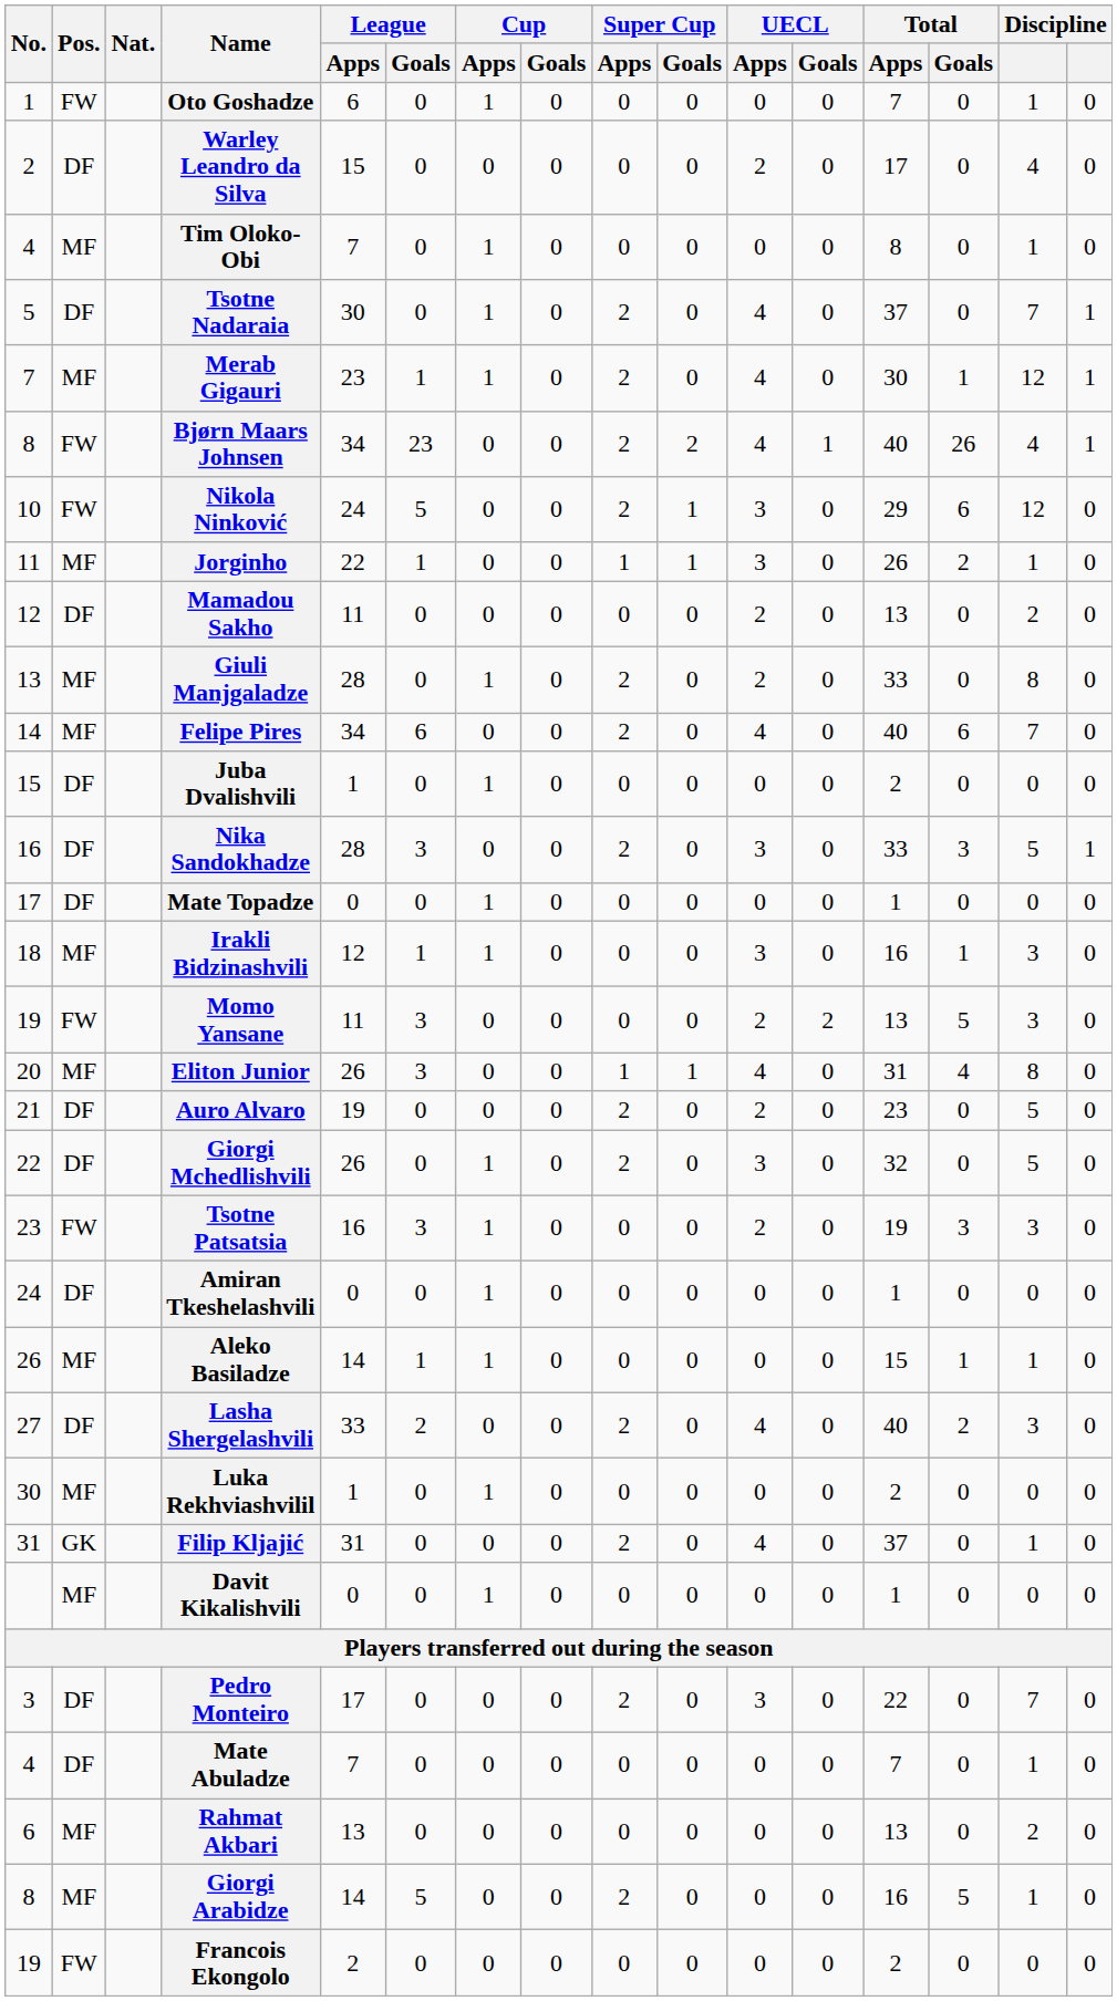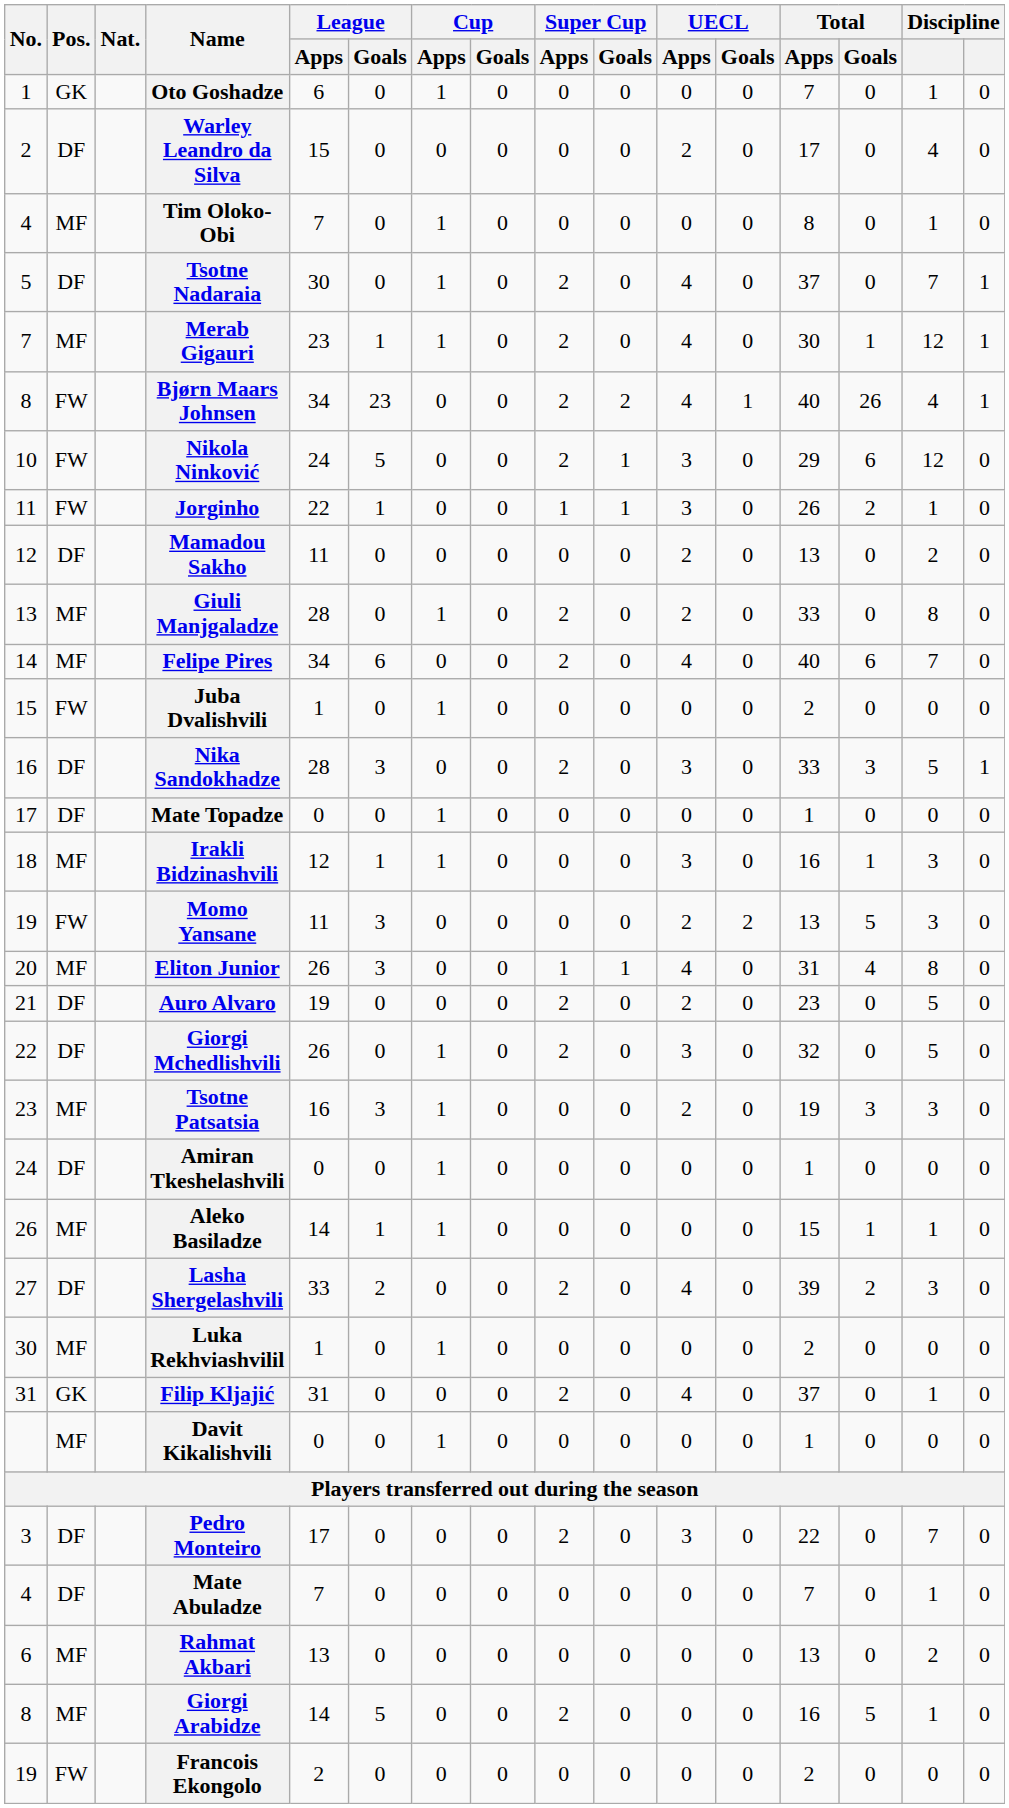 <table class="wikitable plainrowheaders sortable" style="text-align:center">
 <tr>
 <th rowspan="2" width="40">No.</th>
 <th rowspan="2" width="40">Pos.</th>
 <th rowspan="2" width="70">Nat.</th>
 <th rowspan="2" width="176" scope="col">Name</th>
 <th colspan="2" width="90"><a href='#'>League</a></th>
 <th colspan="2" width="90"><a href='#'>Cup</a></th>
 <th colspan="2" width="90"><a href='#'>Super Cup</a></th>
 <th colspan="2" width="90"><a href='#'>UECL</a></th>
 <th colspan="2" width="90">Total</th>
 <th colspan="2" width="90">Discipline</th>
 </tr>
 <tr>
 <th scope="col">Apps</th>
 <th scope="col">Goals</th>
 <th scope="col">Apps</th>
 <th scope="col">Goals</th>
 <th scope="col">Apps</th>
 <th scope="col">Goals</th>
 <th scope="col">Apps</th>
 <th scope="col">Goals</th>
 <th scope="col">Apps</th>
 <th scope="col">Goals</th>
 <th scope="col"></th>
 <th scope="col"></th>
 </tr>
 <tr>
 <td>1</td>
-<td>FW</td>
+<td>GK</td>
 <td align="left"></td>
 <th scope="row">Oto Goshadze</th>
 <td>6</td>
 <td>0</td>
 <td>1</td>
 <td>0</td>
 <td>0</td>
 <td>0</td>
 <td>0</td>
 <td>0</td>
 <td>7</td>
 <td>0</td>
 <td>1</td>
 <td>0</td>
 </tr>
 <tr>
 <td>2</td>
 <td>DF</td>
 <td align="left"></td>
 <th scope="row"><a href='#'>Warley Leandro da Silva</a></th>
 <td>15</td>
 <td>0</td>
 <td>0</td>
 <td>0</td>
 <td>0</td>
 <td>0</td>
 <td>2</td>
 <td>0</td>
 <td>17</td>
 <td>0</td>
 <td>4</td>
 <td>0</td>
 </tr>
 <tr>
 <td>4</td>
 <td>MF</td>
 <td align="left"></td>
 <th scope="row">Tim Oloko-Obi</th>
 <td>7</td>
 <td>0</td>
 <td>1</td>
 <td>0</td>
 <td>0</td>
 <td>0</td>
 <td>0</td>
 <td>0</td>
 <td>8</td>
 <td>0</td>
 <td>1</td>
 <td>0</td>
 </tr>
 <tr>
 <td>5</td>
 <td>DF</td>
 <td align="left"></td>
 <th scope="row"><a href='#'>Tsotne Nadaraia</a></th>
 <td>30</td>
 <td>0</td>
 <td>1</td>
 <td>0</td>
 <td>2</td>
 <td>0</td>
 <td>4</td>
 <td>0</td>
 <td>37</td>
 <td>0</td>
 <td>7</td>
 <td>1</td>
 </tr>
 <tr>
 <td>7</td>
 <td>MF</td>
 <td align="left"></td>
 <th scope="row"><a href='#'>Merab Gigauri</a></th>
 <td>23</td>
 <td>1</td>
 <td>1</td>
 <td>0</td>
 <td>2</td>
 <td>0</td>
 <td>4</td>
 <td>0</td>
 <td>30</td>
 <td>1</td>
 <td>12</td>
 <td>1</td>
 </tr>
 <tr>
 <td>8</td>
 <td>FW</td>
 <td align="left"></td>
 <th scope="row"><a href='#'>Bjørn Maars Johnsen</a></th>
 <td>34</td>
 <td>23</td>
 <td>0</td>
 <td>0</td>
 <td>2</td>
 <td>2</td>
 <td>4</td>
 <td>1</td>
 <td>40</td>
 <td>26</td>
 <td>4</td>
 <td>1</td>
 </tr>
 <tr>
 <td>10</td>
 <td>FW</td>
 <td align="left"></td>
 <th scope="row"><a href='#'>Nikola Ninković</a></th>
 <td>24</td>
 <td>5</td>
 <td>0</td>
 <td>0</td>
 <td>2</td>
 <td>1</td>
 <td>3</td>
 <td>0</td>
 <td>29</td>
 <td>6</td>
 <td>12</td>
 <td>0</td>
 </tr>
 <tr>
 <td>11</td>
-<td>MF</td>
+<td>FW</td>
 <td align="left"></td>
 <th scope="row"><a href='#'>Jorginho</a></th>
 <td>22</td>
 <td>1</td>
 <td>0</td>
 <td>0</td>
 <td>1</td>
 <td>1</td>
 <td>3</td>
 <td>0</td>
 <td>26</td>
 <td>2</td>
 <td>1</td>
 <td>0</td>
 </tr>
 <tr>
 <td>12</td>
 <td>DF</td>
 <td align="left"></td>
 <th scope="row"><a href='#'>Mamadou Sakho</a></th>
 <td>11</td>
 <td>0</td>
 <td>0</td>
 <td>0</td>
 <td>0</td>
 <td>0</td>
 <td>2</td>
 <td>0</td>
 <td>13</td>
 <td>0</td>
 <td>2</td>
 <td>0</td>
 </tr>
 <tr>
 <td>13</td>
 <td>MF</td>
 <td align="left"></td>
 <th scope="row"><a href='#'>Giuli Manjgaladze</a></th>
 <td>28</td>
 <td>0</td>
 <td>1</td>
 <td>0</td>
 <td>2</td>
 <td>0</td>
 <td>2</td>
 <td>0</td>
 <td>33</td>
 <td>0</td>
 <td>8</td>
 <td>0</td>
 </tr>
 <tr>
 <td>14</td>
 <td>MF</td>
 <td align="left"></td>
 <th scope="row"><a href='#'>Felipe Pires</a></th>
 <td>34</td>
 <td>6</td>
 <td>0</td>
 <td>0</td>
 <td>2</td>
 <td>0</td>
 <td>4</td>
 <td>0</td>
 <td>40</td>
 <td>6</td>
 <td>7</td>
 <td>0</td>
 </tr>
 <tr>
 <td>15</td>
-<td>DF</td>
+<td>FW</td>
 <td align="left"></td>
 <th scope="row">Juba Dvalishvili</th>
 <td>1</td>
 <td>0</td>
 <td>1</td>
 <td>0</td>
 <td>0</td>
 <td>0</td>
 <td>0</td>
 <td>0</td>
 <td>2</td>
 <td>0</td>
 <td>0</td>
 <td>0</td>
 </tr>
 <tr>
 <td>16</td>
 <td>DF</td>
 <td align="left"></td>
 <th scope="row"><a href='#'>Nika Sandokhadze</a></th>
 <td>28</td>
 <td>3</td>
 <td>0</td>
 <td>0</td>
 <td>2</td>
 <td>0</td>
 <td>3</td>
 <td>0</td>
 <td>33</td>
 <td>3</td>
 <td>5</td>
 <td>1</td>
 </tr>
 <tr>
 <td>17</td>
 <td>DF</td>
 <td align="left"></td>
 <th scope="row">Mate Topadze</th>
 <td>0</td>
 <td>0</td>
 <td>1</td>
 <td>0</td>
 <td>0</td>
 <td>0</td>
 <td>0</td>
 <td>0</td>
 <td>1</td>
 <td>0</td>
 <td>0</td>
 <td>0</td>
 </tr>
 <tr>
 <td>18</td>
 <td>MF</td>
 <td align="left"></td>
 <th scope="row"><a href='#'>Irakli Bidzinashvili</a></th>
 <td>12</td>
 <td>1</td>
 <td>1</td>
 <td>0</td>
 <td>0</td>
 <td>0</td>
 <td>3</td>
 <td>0</td>
 <td>16</td>
 <td>1</td>
 <td>3</td>
 <td>0</td>
 </tr>
 <tr>
 <td>19</td>
 <td>FW</td>
 <td align="left"></td>
 <th scope="row"><a href='#'>Momo Yansane</a></th>
 <td>11</td>
 <td>3</td>
 <td>0</td>
 <td>0</td>
 <td>0</td>
 <td>0</td>
 <td>2</td>
 <td>2</td>
 <td>13</td>
 <td>5</td>
 <td>3</td>
 <td>0</td>
 </tr>
 <tr>
 <td>20</td>
 <td>MF</td>
 <td align="left"></td>
 <th scope="row"><a href='#'>Eliton Junior</a></th>
 <td>26</td>
 <td>3</td>
 <td>0</td>
 <td>0</td>
 <td>1</td>
 <td>1</td>
 <td>4</td>
 <td>0</td>
 <td>31</td>
 <td>4</td>
 <td>8</td>
 <td>0</td>
 </tr>
 <tr>
 <td>21</td>
 <td>DF</td>
 <td align="left"></td>
 <th scope="row"><a href='#'>Auro Alvaro</a></th>
 <td>19</td>
 <td>0</td>
 <td>0</td>
 <td>0</td>
 <td>2</td>
 <td>0</td>
 <td>2</td>
 <td>0</td>
 <td>23</td>
 <td>0</td>
 <td>5</td>
 <td>0</td>
 </tr>
 <tr>
 <td>22</td>
 <td>DF</td>
 <td align="left"></td>
 <th scope="row"><a href='#'>Giorgi Mchedlishvili</a></th>
 <td>26</td>
 <td>0</td>
 <td>1</td>
 <td>0</td>
 <td>2</td>
 <td>0</td>
 <td>3</td>
 <td>0</td>
 <td>32</td>
 <td>0</td>
 <td>5</td>
 <td>0</td>
 </tr>
 <tr>
 <td>23</td>
-<td>FW</td>
+<td>MF</td>
 <td align="left"></td>
 <th scope="row"><a href='#'>Tsotne Patsatsia</a></th>
 <td>16</td>
 <td>3</td>
 <td>1</td>
 <td>0</td>
 <td>0</td>
 <td>0</td>
 <td>2</td>
 <td>0</td>
 <td>19</td>
 <td>3</td>
 <td>3</td>
 <td>0</td>
 </tr>
 <tr>
 <td>24</td>
 <td>DF</td>
 <td align="left"></td>
 <th scope="row">Amiran Tkeshelashvili</th>
 <td>0</td>
 <td>0</td>
 <td>1</td>
 <td>0</td>
 <td>0</td>
 <td>0</td>
 <td>0</td>
 <td>0</td>
 <td>1</td>
 <td>0</td>
 <td>0</td>
 <td>0</td>
 </tr>
 <tr>
 <td>26</td>
 <td>MF</td>
 <td align="left"></td>
 <th scope="row">Aleko Basiladze</th>
 <td>14</td>
 <td>1</td>
 <td>1</td>
 <td>0</td>
 <td>0</td>
 <td>0</td>
 <td>0</td>
 <td>0</td>
 <td>15</td>
 <td>1</td>
 <td>1</td>
 <td>0</td>
 </tr>
 <tr>
 <td>27</td>
 <td>DF</td>
 <td align="left"></td>
 <th scope="row"><a href='#'>Lasha Shergelashvili</a></th>
 <td>33</td>
 <td>2</td>
 <td>0</td>
 <td>0</td>
 <td>2</td>
 <td>0</td>
 <td>4</td>
 <td>0</td>
-<td>40</td>
+<td>39</td>
 <td>2</td>
 <td>3</td>
 <td>0</td>
 </tr>
 <tr>
 <td>30</td>
 <td>MF</td>
 <td align="left"></td>
 <th scope="row">Luka Rekhviashvilil</th>
 <td>1</td>
 <td>0</td>
 <td>1</td>
 <td>0</td>
 <td>0</td>
 <td>0</td>
 <td>0</td>
 <td>0</td>
 <td>2</td>
 <td>0</td>
 <td>0</td>
 <td>0</td>
 </tr>
 <tr>
 <td>31</td>
 <td>GK</td>
 <td align="left"></td>
 <th scope="row"><a href='#'>Filip Kljajić</a></th>
 <td>31</td>
 <td>0</td>
 <td>0</td>
 <td>0</td>
 <td>2</td>
 <td>0</td>
 <td>4</td>
 <td>0</td>
 <td>37</td>
 <td>0</td>
 <td>1</td>
 <td>0</td>
 </tr>
 <tr>
 <td></td>
 <td>MF</td>
 <td align="left"></td>
 <th scope="row">Davit Kikalishvili</th>
 <td>0</td>
 <td>0</td>
 <td>1</td>
 <td>0</td>
 <td>0</td>
 <td>0</td>
 <td>0</td>
 <td>0</td>
 <td>1</td>
 <td>0</td>
 <td>0</td>
 <td>0</td>
 </tr>
 <tr>
 <th colspan=16 ; color:white; text-align:center>Players transferred out during the season</th>
 </tr>
 <tr>
 <td>3</td>
 <td>DF</td>
 <td align=left></td>
 <th scope="row"><a href='#'>Pedro Monteiro</a></th>
 <td>17</td>
 <td>0</td>
 <td>0</td>
 <td>0</td>
 <td>2</td>
 <td>0</td>
 <td>3</td>
 <td>0</td>
 <td>22</td>
 <td>0</td>
 <td>7</td>
 <td>0</td>
 </tr>
 <tr>
 <td>4</td>
 <td>DF</td>
 <td align="left"></td>
 <th scope="row">Mate Abuladze</th>
 <td>7</td>
 <td>0</td>
 <td>0</td>
 <td>0</td>
 <td>0</td>
 <td>0</td>
 <td>0</td>
 <td>0</td>
 <td>7</td>
 <td>0</td>
 <td>1</td>
 <td>0</td>
 </tr>
 <tr>
 <td>6</td>
 <td>MF</td>
 <td align=left></td>
 <th scope="row"><a href='#'>Rahmat Akbari</a></th>
 <td>13</td>
 <td>0</td>
 <td>0</td>
 <td>0</td>
 <td>0</td>
 <td>0</td>
 <td>0</td>
 <td>0</td>
 <td>13</td>
 <td>0</td>
 <td>2</td>
 <td>0</td>
 </tr>
 <tr>
 <td>8</td>
 <td>MF</td>
 <td align="left"></td>
 <th scope="row"><a href='#'>Giorgi Arabidze</a></th>
 <td>14</td>
 <td>5</td>
 <td>0</td>
 <td>0</td>
 <td>2</td>
 <td>0</td>
 <td>0</td>
 <td>0</td>
 <td>16</td>
 <td>5</td>
 <td>1</td>
 <td>0</td>
 </tr>
 <tr>
 <td>19</td>
 <td>FW</td>
 <td align="left"></td>
 <th scope="row">Francois Ekongolo</th>
 <td>2</td>
 <td>0</td>
 <td>0</td>
 <td>0</td>
 <td>0</td>
 <td>0</td>
 <td>0</td>
 <td>0</td>
 <td>2</td>
 <td>0</td>
 <td>0</td>
 <td>0</td>
 </tr>
 </table>
